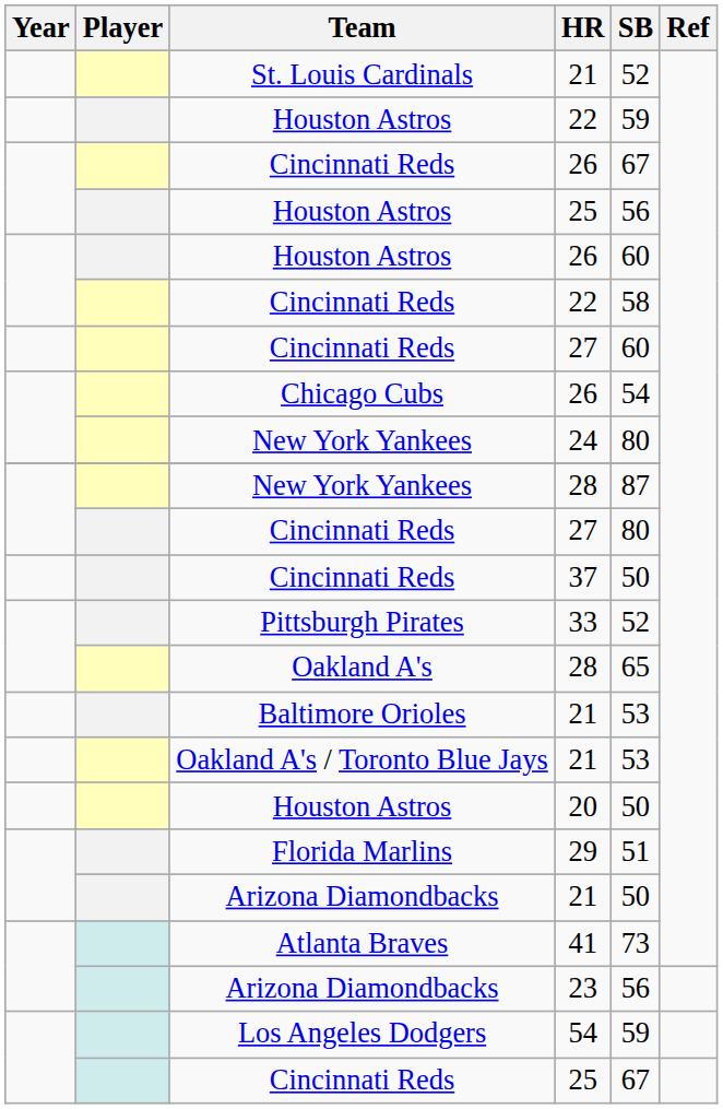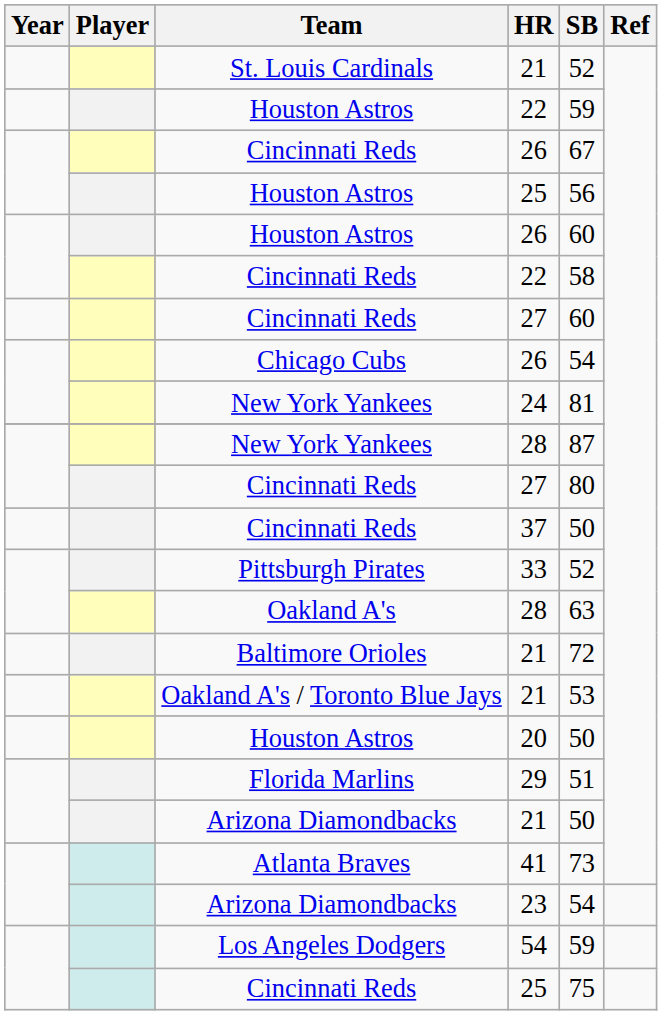 <table class="wikitable sortable plainrowheaders" style="text-align:center;">
 <tr>
 <th scope="col">Year</th>
 <th scope="col">Player</th>
 <th scope="col">Team</th>
 <th scope="col">HR</th>
 <th scope="col">SB</th>
 <th scope="col" class="unsortable">Ref</th>
 </tr>
 <tr>
 <td></td>
 <th scope="row" style="text-align:center; background-color: #ffffbb"></th>
 <td><a href='#'>St. Louis Cardinals</a></td>
 <td>21</td>
 <td>52</td>
 <td rowspan=21></td>
 </tr>
 <tr>
 <td></td>
 <th scope="row" style="text-align:center;"></th>
 <td><a href='#'>Houston Astros</a></td>
 <td>22</td>
 <td>59</td>
 </tr>
 <tr>
 <td rowspan=2></td>
 <th scope="row" style="text-align:center; background-color: #ffffbb"></th>
 <td><a href='#'>Cincinnati Reds</a></td>
 <td>26</td>
 <td>67</td>
 </tr>
 <tr>
 <th scope="row" style="text-align:center;"></th>
 <td><a href='#'>Houston Astros</a></td>
 <td>25</td>
 <td>56</td>
 </tr>
 <tr>
 <td rowspan=2></td>
 <th scope="row" style="text-align:center;"></th>
 <td><a href='#'>Houston Astros</a></td>
 <td>26</td>
 <td>60</td>
 </tr>
 <tr>
 <th scope="row" style="text-align:center; background-color: #ffffbb"></th>
 <td><a href='#'>Cincinnati Reds</a></td>
 <td>22</td>
 <td>58</td>
 </tr>
 <tr>
 <td></td>
 <th scope="row" style="text-align:center; background-color: #ffffbb"></th>
 <td><a href='#'>Cincinnati Reds</a></td>
 <td>27</td>
 <td>60</td>
 </tr>
 <tr>
 <td rowspan=2></td>
 <th scope="row" style="text-align:center; background-color: #ffffbb"></th>
 <td><a href='#'>Chicago Cubs</a></td>
 <td>26</td>
 <td>54</td>
 </tr>
 <tr>
 <th scope="row" style="text-align:center; background-color: #ffffbb"></th>
 <td><a href='#'>New York Yankees</a></td>
 <td>24</td>
-<td>80</td>
+<td>81</td>
 </tr>
 <tr>
 </tr>
 <tr>
 <td rowspan=2></td>
 <th scope="row" style="text-align:center; background-color: #ffffbb"></th>
 <td><a href='#'>New York Yankees</a></td>
 <td>28</td>
 <td>87</td>
 </tr>
 <tr>
 <th scope="row" style="text-align:center;"></th>
 <td><a href='#'>Cincinnati Reds</a></td>
 <td>27</td>
 <td>80</td>
 </tr>
 <tr>
 <td></td>
 <th scope="row" style="text-align:center;"></th>
 <td><a href='#'>Cincinnati Reds</a></td>
 <td>37</td>
 <td>50</td>
 </tr>
 <tr>
 <td rowspan=2></td>
 <th scope="row" style="text-align:center;"></th>
 <td><a href='#'>Pittsburgh Pirates</a></td>
 <td>33</td>
 <td>52</td>
 </tr>
 <tr>
 <th scope="row" style="text-align:center; background-color: #ffffbb"></th>
 <td><a href='#'>Oakland A's</a></td>
 <td>28</td>
-<td>65</td>
+<td>63</td>
 </tr>
 <tr>
 <td></td>
 <th scope="row" style="text-align:center;"></th>
 <td><a href='#'>Baltimore Orioles</a></td>
 <td>21</td>
-<td>53</td>
+<td>72</td>
 </tr>
 <tr>
 <td></td>
 <th scope="row" style="text-align:center; background-color: #ffffbb"></th>
 <td><a href='#'>Oakland A's</a> / <a href='#'>Toronto Blue Jays</a></td>
 <td>21</td>
 <td>53</td>
 </tr>
 <tr>
 <td></td>
 <th scope="row" style="text-align:center; background-color: #ffffbb"></th>
 <td><a href='#'>Houston Astros</a></td>
 <td>20</td>
 <td>50</td>
 </tr>
 <tr>
 <td rowspan=2></td>
 <th scope="row" style="text-align:center;"></th>
 <td><a href='#'>Florida Marlins</a></td>
 <td>29</td>
 <td>51</td>
 </tr>
 <tr>
 <th scope="row" style="text-align:center;"></th>
 <td><a href='#'>Arizona Diamondbacks</a></td>
 <td>21</td>
 <td>50</td>
 </tr>
 <tr>
 <td rowspan=2></td>
 <th scope="row" style="text-align:center; background-color:#cfecec;"></th>
 <td><a href='#'>Atlanta Braves</a></td>
 <td>41</td>
 <td>73</td>
 </tr>
 <tr>
 <th scope="row" style="text-align:center; background-color:#cfecec;"></th>
 <td><a href='#'>Arizona Diamondbacks</a></td>
 <td>23</td>
-<td>56</td>
+<td>54</td>
 </tr>
 <tr>
 <td rowspan=2></td>
 <th scope="row" style="text-align:center; background-color:#cfecec;"></th>
 <td><a href='#'>Los Angeles Dodgers</a></td>
 <td>54</td>
 <td>59</td>
 <td></td>
 </tr>
 <tr>
 <th scope="row" style="text-align:center; background-color:#cfecec;"></th>
 <td><a href='#'>Cincinnati Reds</a></td>
 <td>25</td>
-<td>67</td>
+<td>75</td>
 <td></td>
 </tr>
 </table>
